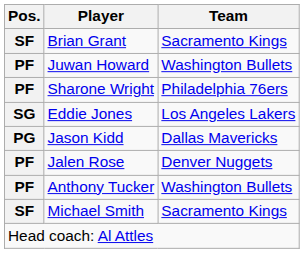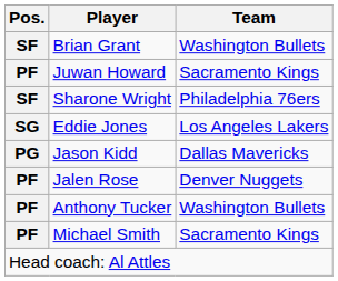 <table class="wikitable">
 <tr>
 <th>Pos.</th>
 <th>Player</th>
 <th>Team</th>
 </tr>
 <tr>
 <th>SF</th>
 <td><a href='#'>Brian Grant</a></td>
-<td><a href='#'>Sacramento Kings</a></td>
+<td><a href='#'>Washington Bullets</a></td>
 </tr>
 <tr>
 <th>PF</th>
 <td><a href='#'>Juwan Howard</a></td>
-<td><a href='#'>Washington Bullets</a></td>
+<td><a href='#'>Sacramento Kings</a></td>
 </tr>
 <tr>
-<th>PF</th>
+<th>SF</th>
 <td><a href='#'>Sharone Wright</a></td>
 <td><a href='#'>Philadelphia 76ers</a></td>
 </tr>
 <tr>
 <th>SG</th>
 <td><a href='#'>Eddie Jones</a></td>
 <td><a href='#'>Los Angeles Lakers</a></td>
 </tr>
 <tr>
 <th>PG</th>
 <td><a href='#'>Jason Kidd</a></td>
 <td><a href='#'>Dallas Mavericks</a></td>
 </tr>
 <tr>
 <th>PF</th>
 <td><a href='#'>Jalen Rose</a></td>
 <td><a href='#'>Denver Nuggets</a></td>
 </tr>
 <tr>
 <th>PF</th>
 <td><a href='#'>Anthony Tucker</a></td>
 <td><a href='#'>Washington Bullets</a></td>
 </tr>
 <tr>
-<th>SF</th>
+<th>PF</th>
 <td><a href='#'>Michael Smith</a></td>
 <td><a href='#'>Sacramento Kings</a></td>
 </tr>
 <tr>
 <td colspan="3">Head coach: <a href='#'>Al Attles</a></td>
 </tr>
 </table>
